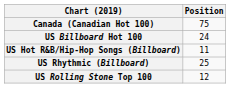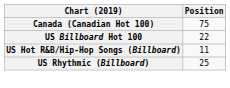 <table class="wikitable sortable plainrowheaders" style="text-align:center">
 <tr>
 <th scope="col">Chart (2019)</th>
 <th scope="col">Position</th>
 </tr>
 <tr>
 <th scope="row">Canada (Canadian Hot 100)</th>
 <td>75</td>
 </tr>
 <tr>
 <th scope="row">US <em>Billboard</em> Hot 100</th>
-<td>24</td>
+<td>22</td>
 </tr>
 <tr>
 <th scope="row">US Hot R&B/Hip-Hop Songs (<em>Billboard</em>)</th>
 <td>11</td>
 </tr>
 <tr>
 <th scope="row">US Rhythmic (<em>Billboard</em>)</th>
 <td>25</td>
 </tr>
-<tr>
-<th scope="row">US <em>Rolling Stone</em> Top 100</th>
-<td>12</td>
-</tr>
 </table>
